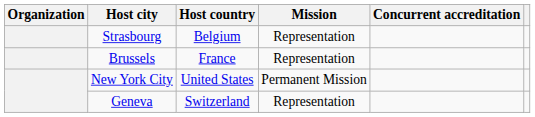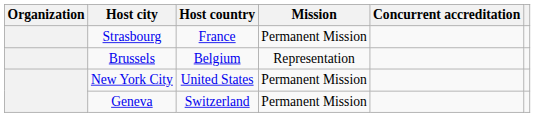 <table class="wikitable plainrowheaders" style="text-align:center;">
 <tr>
 <th scope="col">Organization</th>
 <th scope="col">Host city</th>
 <th scope="col">Host country</th>
 <th scope="col">Mission</th>
 <th scope="col">Concurrent accreditation</th>
 <th scope="col"></th>
 </tr>
 <tr>
 <th scope="row"></th>
 <td><a href='#'>Strasbourg</a></td>
-<td><a href='#'>Belgium</a></td>
-<td>Representation</td>
+<td><a href='#'>France</a></td>
+<td>Permanent Mission</td>
 <td></td>
 <td></td>
 </tr>
 <tr>
 <th scope="row"></th>
 <td><a href='#'>Brussels</a></td>
-<td><a href='#'>France</a></td>
+<td><a href='#'>Belgium</a></td>
 <td>Representation</td>
 <td></td>
 <td></td>
 </tr>
 <tr>
 <th rowspan="2" scope="row"></th>
 <td><a href='#'>New York City</a></td>
 <td><a href='#'>United States</a></td>
 <td>Permanent Mission</td>
 <td></td>
 <td></td>
 </tr>
 <tr>
 <td><a href='#'>Geneva</a></td>
 <td><a href='#'>Switzerland</a></td>
-<td>Representation</td>
+<td>Permanent Mission</td>
 <td></td>
 <td></td>
 </tr>
 </table>
